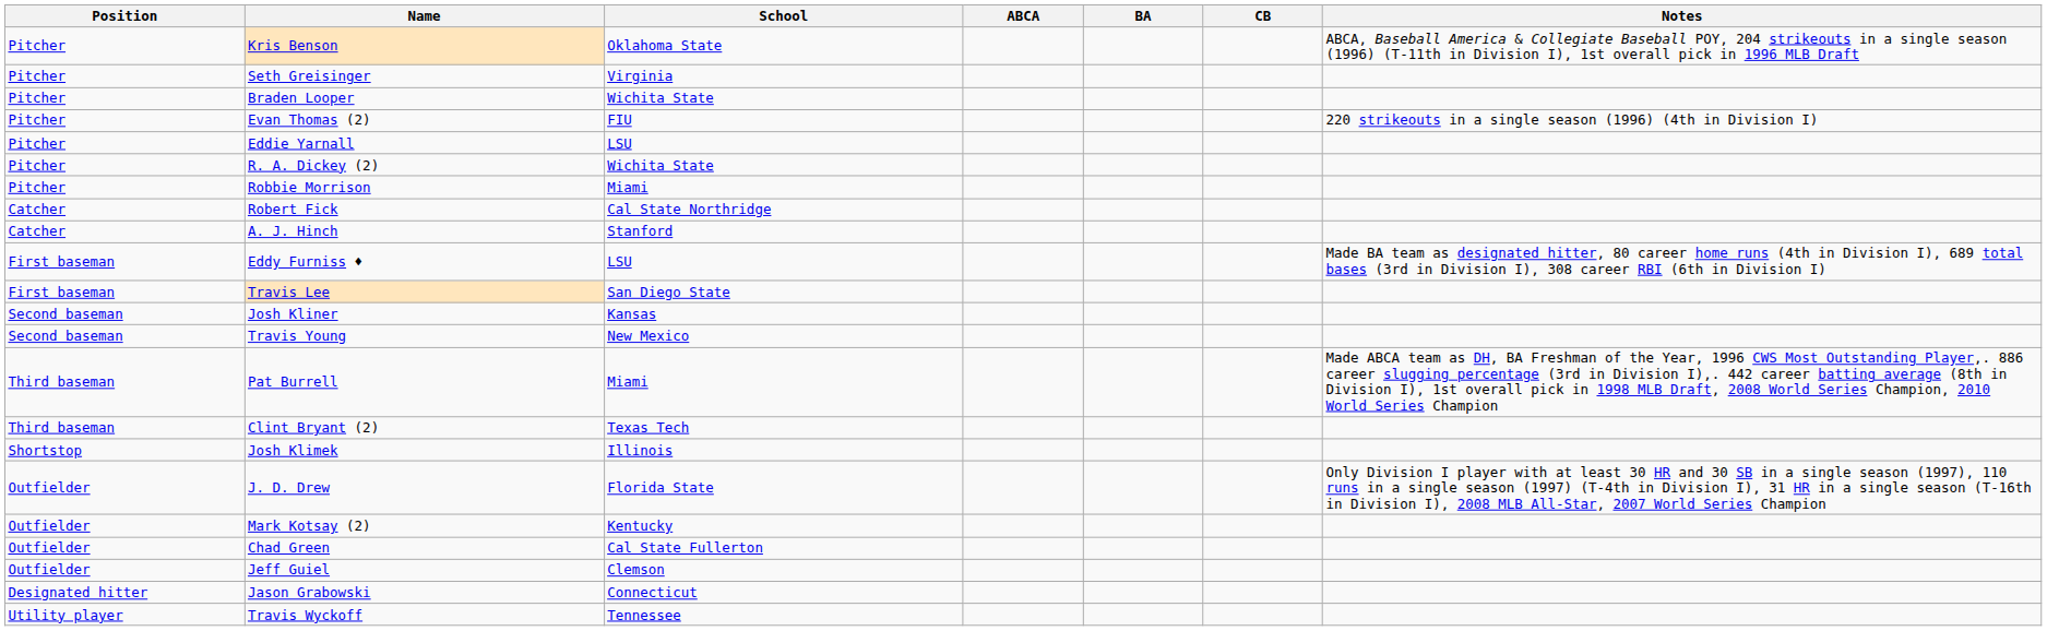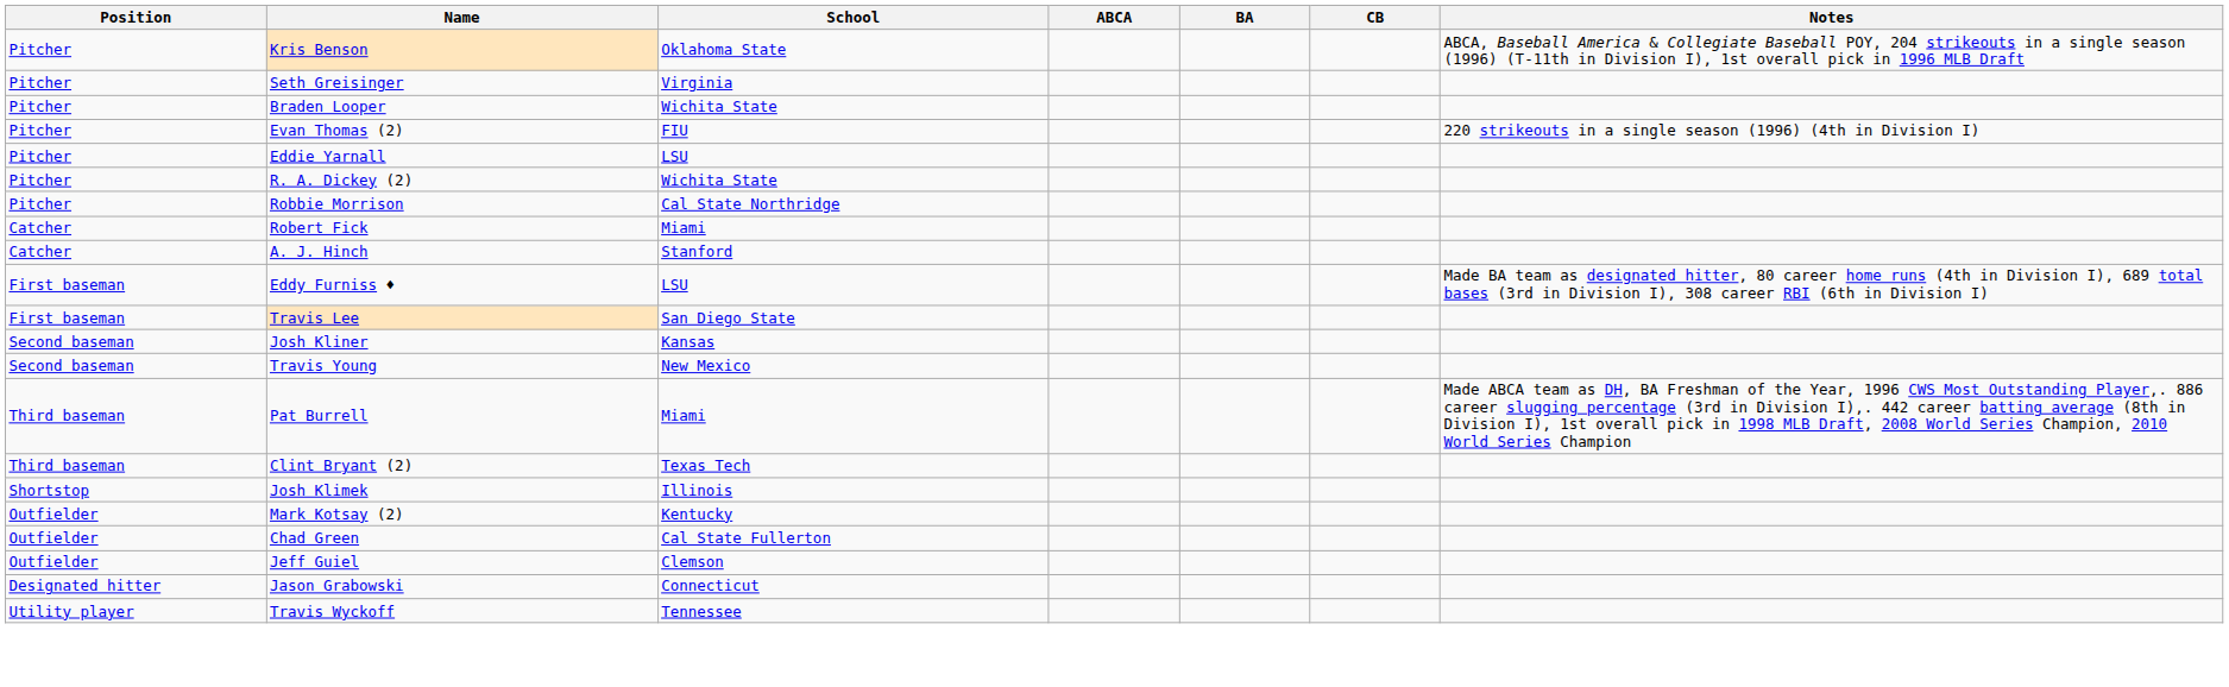 <table class="wikitable sortable" style="width:98%;">
 <tr>
 <th width=10%>Position</th>
 <th width=15%>Name</th>
 <th width=15%>School</th>
 <th width=5%>ABCA</th>
 <th width=5%>BA</th>
 <th width=5%>CB</th>
 <th width=30% class="unsortable">Notes</th>
 </tr>
 <tr>
 <td><a href='#'>Pitcher</a></td>
 <td style="background-color:#FFE6BD"><a href='#'>Kris Benson</a></td>
 <td><a href='#'>Oklahoma State</a></td>
 <td></td>
 <td></td>
 <td></td>
 <td>ABCA, <em>Baseball America</em> & <em>Collegiate Baseball</em> POY, 204 <a href='#'>strikeouts</a> in a single season (1996) (T-11th in Division I), 1st overall pick in <a href='#'>1996 MLB Draft</a></td>
 </tr>
 <tr>
 <td><a href='#'>Pitcher</a></td>
 <td><a href='#'>Seth Greisinger</a></td>
 <td><a href='#'>Virginia</a></td>
 <td></td>
 <td></td>
 <td></td>
 <td></td>
 </tr>
 <tr>
 <td><a href='#'>Pitcher</a></td>
 <td><a href='#'>Braden Looper</a></td>
 <td><a href='#'>Wichita State</a></td>
 <td></td>
 <td></td>
 <td></td>
 <td></td>
 </tr>
 <tr>
 <td><a href='#'>Pitcher</a></td>
 <td><a href='#'>Evan Thomas</a> (2)</td>
 <td><a href='#'>FIU</a></td>
 <td></td>
 <td></td>
 <td></td>
 <td>220 <a href='#'>strikeouts</a> in a single season (1996) (4th in Division I)</td>
 </tr>
 <tr>
 <td><a href='#'>Pitcher</a></td>
 <td><a href='#'>Eddie Yarnall</a></td>
 <td><a href='#'>LSU</a></td>
 <td></td>
 <td></td>
 <td></td>
 <td></td>
 </tr>
 <tr>
 <td><a href='#'>Pitcher</a></td>
 <td><a href='#'>R. A. Dickey</a> (2)</td>
 <td><a href='#'>Wichita State</a></td>
 <td></td>
 <td></td>
 <td></td>
 <td></td>
 </tr>
 <tr>
 <td><a href='#'>Pitcher</a></td>
 <td><a href='#'>Robbie Morrison</a></td>
-<td><a href='#'>Miami</a></td>
+<td><a href='#'>Cal State Northridge</a></td>
 <td></td>
 <td></td>
 <td></td>
 <td></td>
 </tr>
 <tr>
 <td><a href='#'>Catcher</a></td>
 <td><a href='#'>Robert Fick</a></td>
-<td><a href='#'>Cal State Northridge</a></td>
+<td><a href='#'>Miami</a></td>
 <td></td>
 <td></td>
 <td></td>
 <td></td>
 </tr>
 <tr>
 <td><a href='#'>Catcher</a></td>
 <td><a href='#'>A. J. Hinch</a></td>
 <td><a href='#'>Stanford</a></td>
 <td></td>
 <td></td>
 <td></td>
 <td></td>
 </tr>
 <tr>
 <td><a href='#'>First baseman</a></td>
 <td><a href='#'>Eddy Furniss</a> ♦</td>
 <td><a href='#'>LSU</a></td>
 <td></td>
 <td></td>
 <td></td>
 <td>Made BA team as <a href='#'>designated hitter</a>, 80 career <a href='#'>home runs</a> (4th in Division I), 689 <a href='#'>total bases</a> (3rd in Division I), 308 career <a href='#'>RBI</a> (6th in Division I)</td>
 </tr>
 <tr>
 <td><a href='#'>First baseman</a></td>
 <td style="background-color:#FFE6BD"><a href='#'>Travis Lee</a></td>
 <td><a href='#'>San Diego State</a></td>
 <td></td>
 <td></td>
 <td></td>
 <td></td>
 </tr>
 <tr>
 <td><a href='#'>Second baseman</a></td>
 <td><a href='#'>Josh Kliner</a></td>
 <td><a href='#'>Kansas</a></td>
 <td></td>
 <td></td>
 <td></td>
 <td></td>
 </tr>
 <tr>
 <td><a href='#'>Second baseman</a></td>
 <td><a href='#'>Travis Young</a></td>
 <td><a href='#'>New Mexico</a></td>
 <td></td>
 <td></td>
 <td></td>
 <td></td>
 </tr>
 <tr>
 <td><a href='#'>Third baseman</a></td>
 <td><a href='#'>Pat Burrell</a></td>
 <td><a href='#'>Miami</a></td>
 <td></td>
 <td></td>
 <td></td>
 <td>Made ABCA team as <a href='#'>DH</a>, BA Freshman of the Year, 1996 <a href='#'>CWS Most Outstanding Player</a>,. 886 career <a href='#'>slugging percentage</a> (3rd in Division I),. 442 career <a href='#'>batting average</a> (8th in Division I), 1st overall pick in <a href='#'>1998 MLB Draft</a>, <a href='#'>2008 World Series</a> Champion, <a href='#'>2010 World Series</a> Champion</td>
 </tr>
 <tr>
 <td><a href='#'>Third baseman</a></td>
 <td><a href='#'>Clint Bryant</a> (2)</td>
 <td><a href='#'>Texas Tech</a></td>
 <td></td>
 <td></td>
 <td></td>
 <td></td>
 </tr>
 <tr>
 <td><a href='#'>Shortstop</a></td>
 <td><a href='#'>Josh Klimek</a></td>
 <td><a href='#'>Illinois</a></td>
 <td></td>
 <td></td>
 <td></td>
 <td></td>
 </tr>
 <tr>
 <td><a href='#'>Outfielder</a></td>
-<td><a href='#'>J. D. Drew</a></td>
-<td><a href='#'>Florida State</a></td>
-<td></td>
-<td></td>
-<td></td>
-<td>Only Division I player with at least 30 <a href='#'>HR</a> and 30 <a href='#'>SB</a> in a single season (1997), 110 <a href='#'>runs</a> in a single season (1997) (T-4th in Division I), 31 <a href='#'>HR</a> in a single season (T-16th in Division I), <a href='#'>2008 MLB All-Star</a>, <a href='#'>2007 World Series</a> Champion</td>
-</tr>
-<tr>
-<td><a href='#'>Outfielder</a></td>
 <td><a href='#'>Mark Kotsay</a> (2)</td>
 <td><a href='#'>Kentucky</a></td>
 <td></td>
 <td></td>
 <td></td>
 <td></td>
 </tr>
 <tr>
 <td><a href='#'>Outfielder</a></td>
 <td><a href='#'>Chad Green</a></td>
 <td><a href='#'>Cal State Fullerton</a></td>
 <td></td>
 <td></td>
 <td></td>
 <td></td>
 </tr>
 <tr>
 <td><a href='#'>Outfielder</a></td>
 <td><a href='#'>Jeff Guiel</a></td>
 <td><a href='#'>Clemson</a></td>
 <td></td>
 <td></td>
 <td></td>
 <td></td>
 </tr>
 <tr>
 <td><a href='#'>Designated hitter</a></td>
 <td><a href='#'>Jason Grabowski</a></td>
 <td><a href='#'>Connecticut</a></td>
 <td></td>
 <td></td>
 <td></td>
 <td></td>
 </tr>
 <tr>
 <td><a href='#'>Utility player</a></td>
 <td><a href='#'>Travis Wyckoff</a></td>
 <td><a href='#'>Tennessee</a></td>
 <td></td>
 <td></td>
 <td></td>
 <td></td>
 </tr>
 </table>
